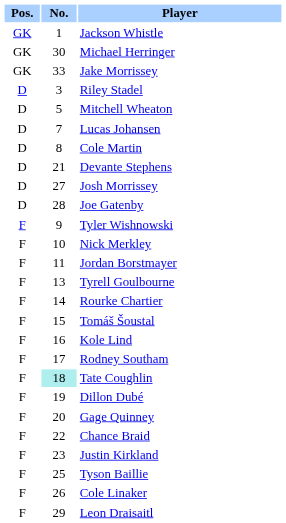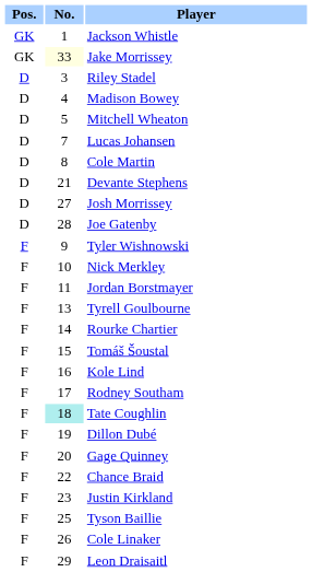 <table border="0" cellspacing="2" cellpadding="2">
 <tr bgcolor=AAD0FF>
 <th width=40>Pos.</th>
 <th width=40>No.</th>
 <th width=250>Player</th>
 </tr>
 <tr>
 <td style="text-align:center;"><a href='#'>GK</a></td>
 <td style="text-align:center;">1</td>
 <td><a href='#'>Jackson Whistle</a></td>
 </tr>
 <tr>
 <td style="text-align:center;">GK</td>
-<td style="text-align:center;">30</td>
-<td><a href='#'>Michael Herringer</a></td>
-</tr>
-<tr>
-<td style="text-align:center;">GK</td>
-<td style="text-align:center;">33</td>
+<td style="background: lightyellow; text-align:center;">33</td>
 <td><a href='#'>Jake Morrissey</a></td>
 </tr>
 <tr>
 <td style="text-align:center;"><a href='#'>D</a></td>
 <td style="text-align:center;">3</td>
 <td><a href='#'>Riley Stadel</a></td>
+</tr>
+<tr>
+<td style="text-align:center;">D</td>
+<td style="text-align:center;">4</td>
+<td><a href='#'>Madison Bowey</a></td>
 </tr>
 <tr>
 <td style="text-align:center;">D</td>
 <td style="text-align:center;">5</td>
 <td><a href='#'>Mitchell Wheaton</a></td>
 </tr>
 <tr>
 <td style="text-align:center;">D</td>
 <td style="text-align:center;">7</td>
 <td><a href='#'>Lucas Johansen</a></td>
 </tr>
 <tr>
 <td style="text-align:center;">D</td>
 <td style="text-align:center;">8</td>
 <td><a href='#'>Cole Martin</a></td>
 </tr>
 <tr>
 <td style="text-align:center;">D</td>
 <td style="text-align:center;">21</td>
 <td><a href='#'>Devante Stephens</a></td>
 </tr>
 <tr>
 <td style="text-align:center;">D</td>
 <td style="text-align:center;">27</td>
 <td><a href='#'>Josh Morrissey</a></td>
 </tr>
 <tr>
 <td style="text-align:center;">D</td>
 <td style="text-align:center;">28</td>
 <td><a href='#'>Joe Gatenby</a></td>
 </tr>
 <tr>
 <td style="text-align:center;"><a href='#'>F</a></td>
 <td style="text-align:center;">9</td>
 <td><a href='#'>Tyler Wishnowski</a></td>
 </tr>
 <tr>
 <td style="text-align:center;">F</td>
 <td style="text-align:center;">10</td>
 <td><a href='#'>Nick Merkley</a></td>
 </tr>
 <tr>
 <td style="text-align:center;">F</td>
 <td style="text-align:center;">11</td>
 <td><a href='#'>Jordan Borstmayer</a></td>
 </tr>
 <tr>
 <td style="text-align:center;">F</td>
 <td style="text-align:center;">13</td>
 <td><a href='#'>Tyrell Goulbourne</a></td>
 </tr>
 <tr>
 <td style="text-align:center;">F</td>
 <td style="text-align:center;">14</td>
 <td><a href='#'>Rourke Chartier</a></td>
 </tr>
 <tr>
 <td style="text-align:center;">F</td>
 <td style="text-align:center;">15</td>
 <td><a href='#'>Tomáš Šoustal</a></td>
 </tr>
 <tr>
 <td style="text-align:center;">F</td>
 <td style="text-align:center;">16</td>
 <td><a href='#'>Kole Lind</a></td>
 </tr>
 <tr>
 <td style="text-align:center;">F</td>
 <td style="text-align:center;">17</td>
 <td><a href='#'>Rodney Southam</a></td>
 </tr>
 <tr>
 <td style="text-align:center;">F</td>
 <td style="background: paleturquoise; text-align:center;">18</td>
 <td><a href='#'>Tate Coughlin</a></td>
 </tr>
 <tr>
 <td style="text-align:center;">F</td>
 <td style="text-align:center;">19</td>
 <td><a href='#'>Dillon Dubé</a></td>
 </tr>
 <tr>
 <td style="text-align:center;">F</td>
 <td style="text-align:center;">20</td>
 <td><a href='#'>Gage Quinney</a></td>
 </tr>
 <tr>
 <td style="text-align:center;">F</td>
 <td style="text-align:center;">22</td>
 <td><a href='#'>Chance Braid</a></td>
 </tr>
 <tr>
 <td style="text-align:center;">F</td>
 <td style="text-align:center;">23</td>
 <td><a href='#'>Justin Kirkland</a></td>
 </tr>
 <tr>
 <td style="text-align:center;">F</td>
 <td style="text-align:center;">25</td>
 <td><a href='#'>Tyson Baillie</a></td>
 </tr>
 <tr>
 <td style="text-align:center;">F</td>
 <td style="text-align:center;">26</td>
 <td><a href='#'>Cole Linaker</a></td>
 </tr>
 <tr>
 <td style="text-align:center;">F</td>
 <td style="text-align:center;">29</td>
 <td><a href='#'>Leon Draisaitl</a></td>
 </tr>
 </table>
